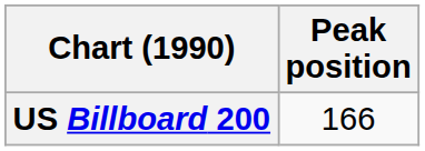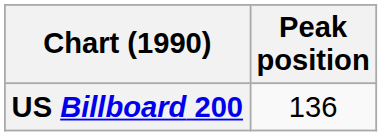 <table class="wikitable plainrowheaders" style="text-align:center">
 <tr>
 <th scope="col">Chart (1990)</th>
 <th scope="col">Peak<br>position</th>
 </tr>
 <tr>
 <th scope="row">US <a href='#'><em>Billboard</em> 200</a></th>
-<td>166</td>
+<td>136</td>
 </tr>
 </table>
